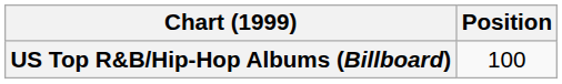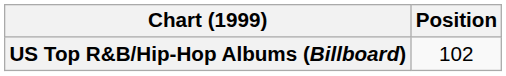 <table class="wikitable plainrowheaders" style="text-align:center">
 <tr>
 <th scope="col">Chart (1999)</th>
 <th scope="col">Position</th>
 </tr>
 <tr>
 <th scope="row">US Top R&B/Hip-Hop Albums (<em>Billboard</em>)</th>
-<td>100</td>
+<td>102</td>
 </tr>
 </table>
